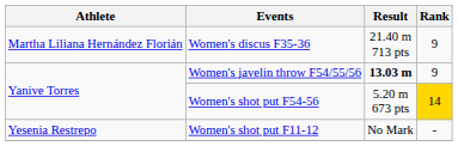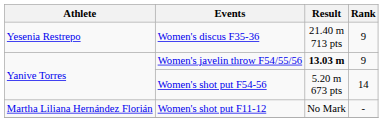 <table class=wikitable style="font-size:90%">
 <tr>
 <th>Athlete</th>
 <th>Events</th>
 <th>Result</th>
 <th>Rank</th>
 </tr>
 <tr>
-<td rowspan=1><a href='#'>Martha Liliana Hernández Florián</a></td>
+<td rowspan=1><a href='#'>Yesenia Restrepo</a></td>
 <td><a href='#'>Women's discus F35-36</a></td>
 <td align="center">21.40 m<br> 713 pts</td>
 <td align="center">9</td>
 </tr>
 <tr>
 <td rowspan=2><a href='#'>Yanive Torres</a></td>
 <td><a href='#'>Women's javelin throw F54/55/56</a></td>
 <td align="center"><strong>13.03 m</strong></td>
 <td align="center">9</td>
 </tr>
 <tr>
 <td><a href='#'>Women's shot put F54-56</a></td>
 <td align="center">5.20 m<br> 673 pts</td>
-<td align="center" style="background: gold;">14</td>
+<td align="center">14</td>
 </tr>
 <tr>
-<td rowspan=1><a href='#'>Yesenia Restrepo</a></td>
+<td rowspan=1><a href='#'>Martha Liliana Hernández Florián</a></td>
 <td><a href='#'>Women's shot put F11-12</a></td>
 <td align="center">No Mark</td>
 <td align="center">-</td>
 </tr>
 <tr>
 </tr>
 </table>
